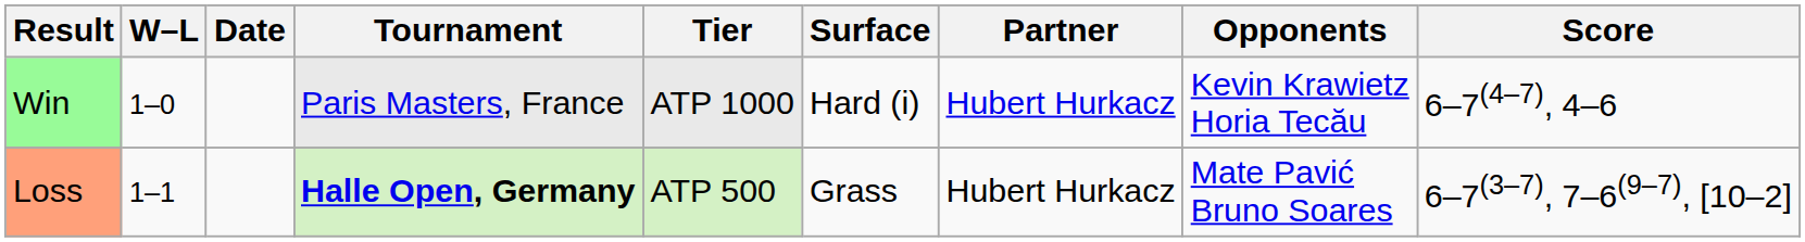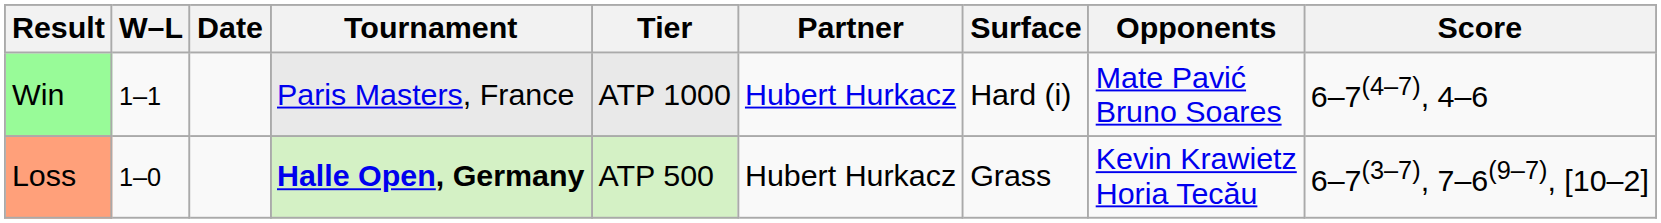 <table class="sortable wikitable">
 <tr>
 <th>Result</th>
 <th class="unsortable">W–L</th>
 <th>Date</th>
 <th>Tournament</th>
 <th>Tier</th>
+<th>Partner</th>
 <th>Surface</th>
-<th>Partner</th>
 <th>Opponents</th>
 <th class="unsortable">Score</th>
 </tr>
 <tr>
 <td bgcolor=98fb98>Win</td>
-<td><small>1–0</small></td>
+<td><small>1–1</small></td>
 <td><a href='#'></a></td>
 <td style=background:#e9e9e9><a href='#'>Paris Masters</a>, France</td>
 <td style=background:#e9e9e9>ATP 1000</td>
+<td> <a href='#'>Hubert Hurkacz</a></td>
 <td>Hard (i)</td>
-<td> <a href='#'>Hubert Hurkacz</a></td>
-<td> <a href='#'>Kevin Krawietz</a> <br>  <a href='#'>Horia Tecău</a></td>
+<td> <a href='#'>Mate Pavić</a> <br>  <a href='#'>Bruno Soares</a></td>
 <td>6–7<sup>(4–7)</sup>, 4–6</td>
 </tr>
 <tr>
 <td bgcolor=ffa07a>Loss</td>
-<td><small>1–1</small></td>
+<td><small>1–0</small></td>
 <td><a href='#'></a></td>
 <td style=background:#d4f1c5><strong><a href='#'>Halle Open</a>, Germany</strong></td>
 <td style=background:#d4f1c5>ATP 500</td>
+<td> Hubert Hurkacz</td>
 <td>Grass</td>
-<td> Hubert Hurkacz</td>
-<td> <a href='#'>Mate Pavić</a> <br>  <a href='#'>Bruno Soares</a></td>
+<td> <a href='#'>Kevin Krawietz</a> <br>  <a href='#'>Horia Tecău</a></td>
 <td>6–7<sup>(3–7)</sup>, 7–6<sup>(9–7)</sup>, [10–2]</td>
 </tr>
 </table>
